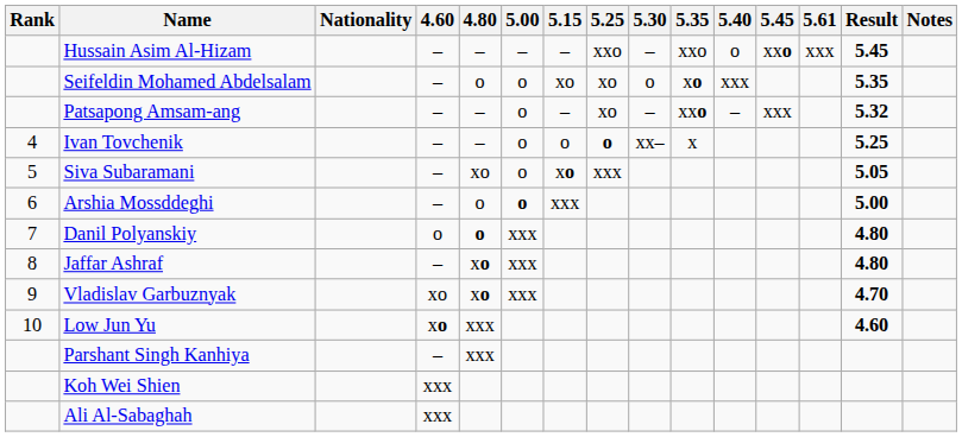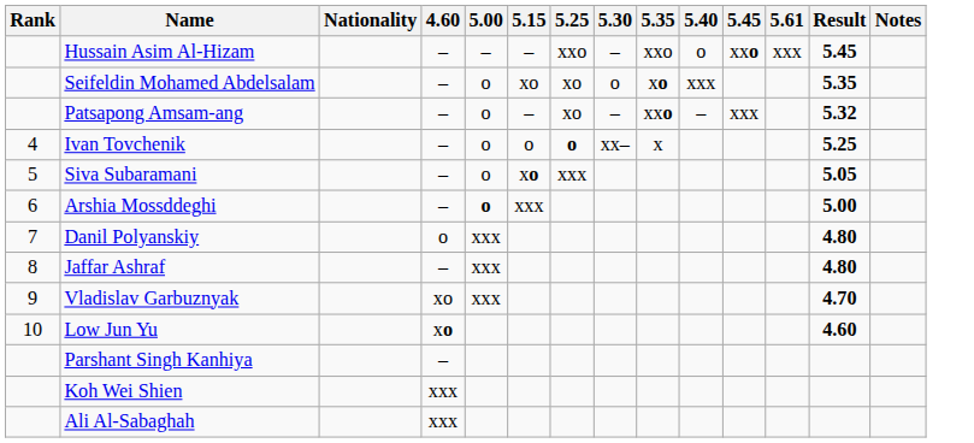 <table class="wikitable sortable" style="text-align:center">
 <tr>
 <th>Rank</th>
 <th>Name</th>
 <th>Nationality</th>
 <th>4.60</th>
-<th>4.80</th>
 <th>5.00</th>
 <th>5.15</th>
 <th>5.25</th>
 <th>5.30</th>
 <th>5.35</th>
 <th>5.40</th>
 <th>5.45</th>
 <th>5.61</th>
 <th>Result</th>
 <th>Notes</th>
 </tr>
 <tr>
 <td></td>
 <td align=left><a href='#'>Hussain Asim Al-Hizam</a></td>
 <td align=left></td>
 <td>–</td>
 <td>–</td>
 <td>–</td>
-<td>–</td>
 <td>xxo</td>
 <td>–</td>
 <td>xxo</td>
 <td>o</td>
 <td>xx<strong>o</strong></td>
 <td>xxx</td>
 <td><strong>5.45</strong></td>
 <td></td>
 </tr>
 <tr>
 <td></td>
 <td align=left><a href='#'>Seifeldin Mohamed Abdelsalam</a></td>
 <td align=left></td>
 <td>–</td>
 <td>o</td>
-<td>o</td>
 <td>xo</td>
 <td>xo</td>
 <td>o</td>
 <td>x<strong>o</strong></td>
 <td>xxx</td>
 <td></td>
 <td></td>
 <td><strong>5.35</strong></td>
 <td></td>
 </tr>
 <tr>
 <td></td>
 <td align=left><a href='#'>Patsapong Amsam-ang</a></td>
 <td align=left></td>
-<td>–</td>
 <td>–</td>
 <td>o</td>
 <td>–</td>
 <td>xo</td>
 <td>–</td>
 <td>xx<strong>o</strong></td>
 <td>–</td>
 <td>xxx</td>
 <td></td>
 <td><strong>5.32</strong></td>
 <td></td>
 </tr>
 <tr>
 <td>4</td>
 <td align=left><a href='#'>Ivan Tovchenik</a></td>
 <td align=left></td>
 <td>–</td>
-<td>–</td>
 <td>o</td>
 <td>o</td>
 <td><strong>o</strong></td>
 <td>xx–</td>
 <td>x</td>
 <td></td>
 <td></td>
 <td></td>
 <td><strong>5.25</strong></td>
 <td></td>
 </tr>
 <tr>
 <td>5</td>
 <td align=left><a href='#'>Siva Subaramani</a></td>
 <td align=left></td>
 <td>–</td>
-<td>xo</td>
 <td>o</td>
 <td>x<strong>o</strong></td>
 <td>xxx</td>
 <td></td>
 <td></td>
 <td></td>
 <td></td>
 <td></td>
 <td><strong>5.05</strong></td>
 <td></td>
 </tr>
 <tr>
 <td>6</td>
 <td align=left><a href='#'>Arshia Mossddeghi</a></td>
 <td align=left></td>
 <td>–</td>
-<td>o</td>
 <td><strong>o</strong></td>
 <td>xxx</td>
 <td></td>
 <td></td>
 <td></td>
 <td></td>
 <td></td>
 <td></td>
 <td><strong>5.00</strong></td>
 <td></td>
 </tr>
 <tr>
 <td>7</td>
 <td align=left><a href='#'>Danil Polyanskiy</a></td>
 <td align=left></td>
 <td>o</td>
-<td><strong>o</strong></td>
 <td>xxx</td>
 <td></td>
 <td></td>
 <td></td>
 <td></td>
 <td></td>
 <td></td>
 <td></td>
 <td><strong>4.80</strong></td>
 <td></td>
 </tr>
 <tr>
 <td>8</td>
 <td align=left><a href='#'>Jaffar Ashraf</a></td>
 <td align=left></td>
 <td>–</td>
-<td>x<strong>o</strong></td>
 <td>xxx</td>
 <td></td>
 <td></td>
 <td></td>
 <td></td>
 <td></td>
 <td></td>
 <td></td>
 <td><strong>4.80</strong></td>
 <td></td>
 </tr>
 <tr>
 <td>9</td>
 <td align=left><a href='#'>Vladislav Garbuznyak</a></td>
 <td align=left></td>
 <td>xo</td>
-<td>x<strong>o</strong></td>
 <td>xxx</td>
 <td></td>
 <td></td>
 <td></td>
 <td></td>
 <td></td>
 <td></td>
 <td></td>
 <td><strong>4.70</strong></td>
 <td></td>
 </tr>
 <tr>
 <td>10</td>
 <td align=left><a href='#'>Low Jun Yu</a></td>
 <td align=left></td>
 <td>x<strong>o</strong></td>
-<td>xxx</td>
 <td></td>
 <td></td>
 <td></td>
 <td></td>
 <td></td>
 <td></td>
 <td></td>
 <td></td>
 <td><strong>4.60</strong></td>
 <td></td>
 </tr>
 <tr>
 <td></td>
 <td align=left><a href='#'>Parshant Singh Kanhiya</a></td>
 <td align=left></td>
 <td>–</td>
-<td>xxx</td>
 <td></td>
 <td></td>
 <td></td>
 <td></td>
 <td></td>
 <td></td>
 <td></td>
 <td></td>
 <td><strong></strong></td>
 <td></td>
 </tr>
 <tr>
 <td></td>
 <td align=left><a href='#'>Koh Wei Shien</a></td>
 <td align=left></td>
 <td>xxx</td>
 <td></td>
 <td></td>
 <td></td>
 <td></td>
 <td></td>
 <td></td>
 <td></td>
 <td></td>
-<td></td>
 <td><strong></strong></td>
 <td></td>
 </tr>
 <tr>
 <td></td>
 <td align=left><a href='#'>Ali Al-Sabaghah</a></td>
 <td align=left></td>
 <td>xxx</td>
 <td></td>
 <td></td>
 <td></td>
 <td></td>
 <td></td>
 <td></td>
 <td></td>
 <td></td>
-<td></td>
 <td><strong></strong></td>
 <td></td>
 </tr>
 </table>
